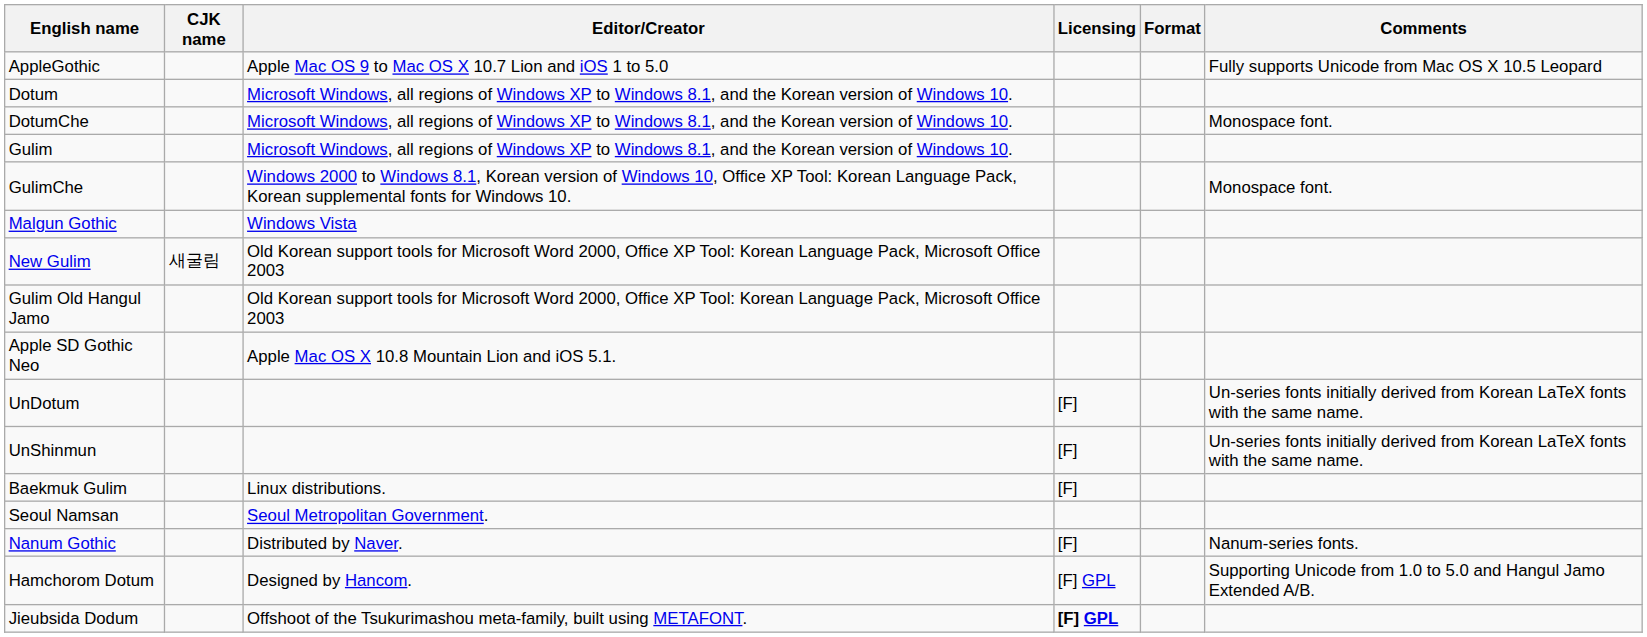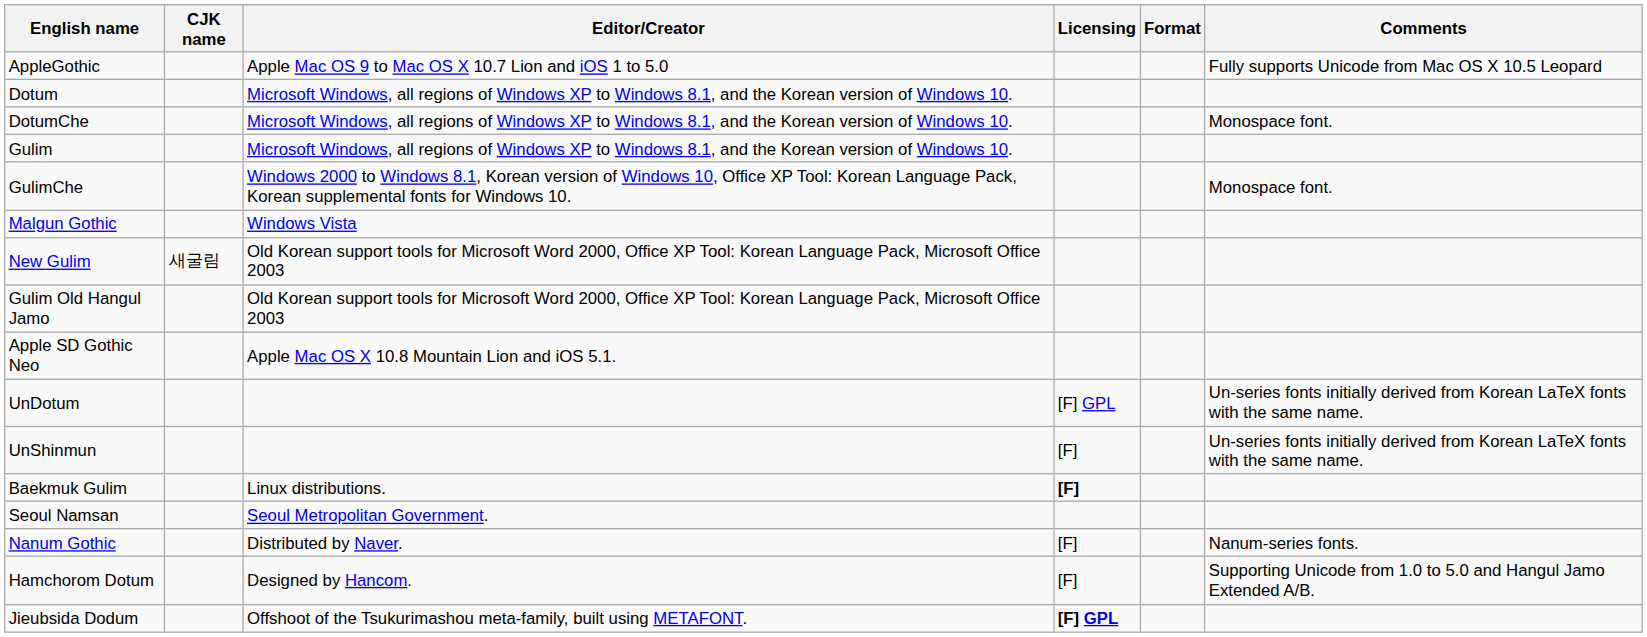 <table class="wikitable sortable" style="font-size: 0.8em;">
 <tr>
 <th>English name</th>
 <th>CJK name</th>
 <th>Editor/Creator</th>
 <th>Licensing</th>
 <th>Format</th>
 <th>Comments</th>
 </tr>
 <tr>
 <td>AppleGothic</td>
 <td></td>
 <td>Apple <a href='#'>Mac OS 9</a> to <a href='#'>Mac OS X</a> 10.7 Lion and <a href='#'>iOS</a> 1 to 5.0</td>
 <td></td>
 <td></td>
 <td>Fully supports Unicode from Mac OS X 10.5 Leopard</td>
 </tr>
 <tr>
 <td>Dotum</td>
 <td></td>
 <td><a href='#'>Microsoft Windows</a>, all regions of <a href='#'>Windows XP</a> to <a href='#'>Windows 8.1</a>, and the Korean version of <a href='#'>Windows 10</a>.</td>
 <td></td>
 <td></td>
 <td></td>
 </tr>
 <tr>
 <td>DotumChe</td>
 <td></td>
 <td><a href='#'>Microsoft Windows</a>, all regions of <a href='#'>Windows XP</a> to <a href='#'>Windows 8.1</a>, and the Korean version of <a href='#'>Windows 10</a>.</td>
 <td></td>
 <td></td>
 <td>Monospace font.</td>
 </tr>
 <tr>
 <td>Gulim</td>
 <td></td>
 <td><a href='#'>Microsoft Windows</a>, all regions of <a href='#'>Windows XP</a> to <a href='#'>Windows 8.1</a>, and the Korean version of <a href='#'>Windows 10</a>.</td>
 <td></td>
 <td></td>
 <td></td>
 </tr>
 <tr>
 <td>GulimChe</td>
 <td></td>
 <td><a href='#'>Windows 2000</a> to <a href='#'>Windows 8.1</a>, Korean version of <a href='#'>Windows 10</a>, Office XP Tool: Korean Language Pack, Korean supplemental fonts for Windows 10.</td>
 <td></td>
 <td></td>
 <td>Monospace font.</td>
 </tr>
 <tr>
 <td><a href='#'>Malgun Gothic</a></td>
 <td></td>
 <td><a href='#'>Windows Vista</a></td>
 <td></td>
 <td></td>
 <td></td>
 </tr>
 <tr>
 <td><a href='#'>New Gulim</a></td>
 <td>새굴림</td>
 <td>Old Korean support tools for Microsoft Word 2000, Office XP Tool: Korean Language Pack, Microsoft Office 2003</td>
 <td></td>
 <td></td>
 <td></td>
 </tr>
 <tr>
 <td>Gulim Old Hangul Jamo</td>
 <td></td>
 <td>Old Korean support tools for Microsoft Word 2000, Office XP Tool: Korean Language Pack, Microsoft Office 2003</td>
 <td></td>
 <td></td>
 <td></td>
 </tr>
 <tr>
 <td>Apple SD Gothic Neo</td>
 <td></td>
 <td>Apple <a href='#'>Mac OS X</a> 10.8 Mountain Lion and iOS 5.1.</td>
 <td></td>
 <td></td>
 <td></td>
 </tr>
 <tr>
 <td>UnDotum</td>
 <td></td>
 <td></td>
-<td><span>[F]</span></td>
+<td><span>[F]</span> <a href='#'>GPL</a></td>
 <td></td>
 <td>Un-series fonts initially derived from Korean LaTeX fonts with the same name.</td>
 </tr>
 <tr>
 <td>UnShinmun</td>
 <td></td>
 <td></td>
 <td><span>[F]</span></td>
 <td></td>
 <td>Un-series fonts initially derived from Korean LaTeX fonts with the same name.</td>
 </tr>
 <tr>
 <td>Baekmuk Gulim</td>
 <td></td>
 <td>Linux distributions.</td>
-<td><span>[F]</span></td>
+<td><strong><span>[F]</span></strong></td>
 <td></td>
 <td></td>
 </tr>
 <tr>
 <td>Seoul Namsan</td>
 <td></td>
 <td><a href='#'>Seoul Metropolitan Government</a>.</td>
 <td></td>
 <td></td>
 <td></td>
 </tr>
 <tr>
 <td><a href='#'>Nanum Gothic</a></td>
 <td></td>
 <td>Distributed by <a href='#'>Naver</a>.</td>
 <td><span>[F]</span></td>
 <td></td>
 <td>Nanum-series fonts.</td>
 </tr>
 <tr>
 <td>Hamchorom Dotum</td>
 <td></td>
 <td>Designed by <a href='#'>Hancom</a>.</td>
-<td><span>[F]</span> <a href='#'>GPL</a></td>
+<td><span>[F]</span></td>
 <td></td>
 <td>Supporting Unicode from 1.0 to 5.0 and Hangul Jamo Extended A/B.</td>
 </tr>
 <tr>
 <td>Jieubsida Dodum</td>
 <td></td>
 <td>Offshoot of the Tsukurimashou meta-family, built using <a href='#'>METAFONT</a>.</td>
 <td><strong><span>[F]</span> <a href='#'>GPL</a></strong></td>
 <td></td>
 <td></td>
 </tr>
 </table>
